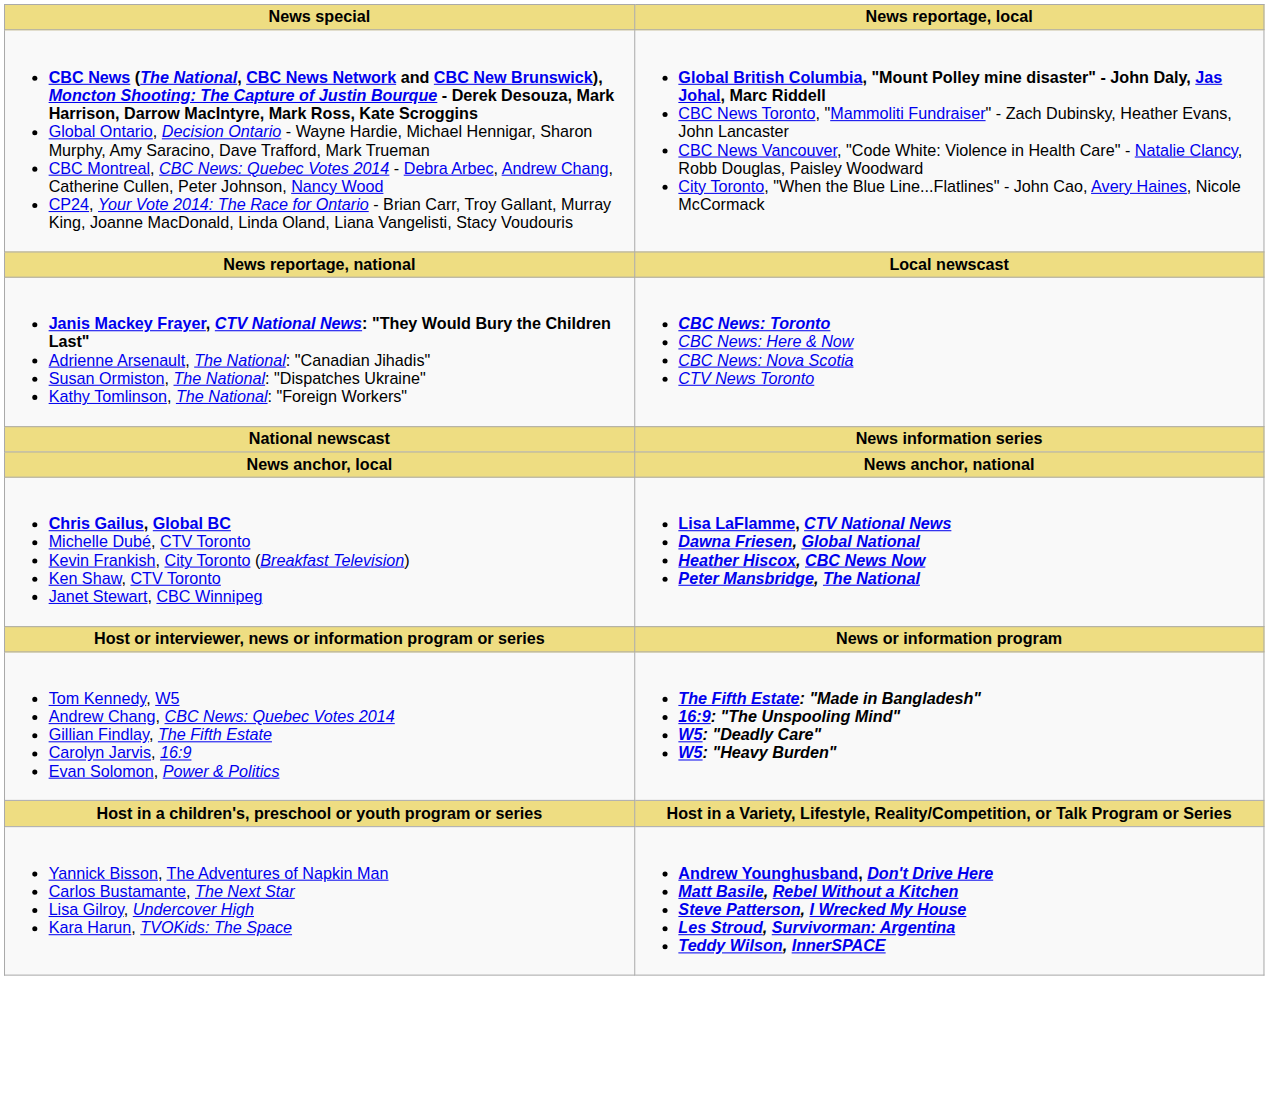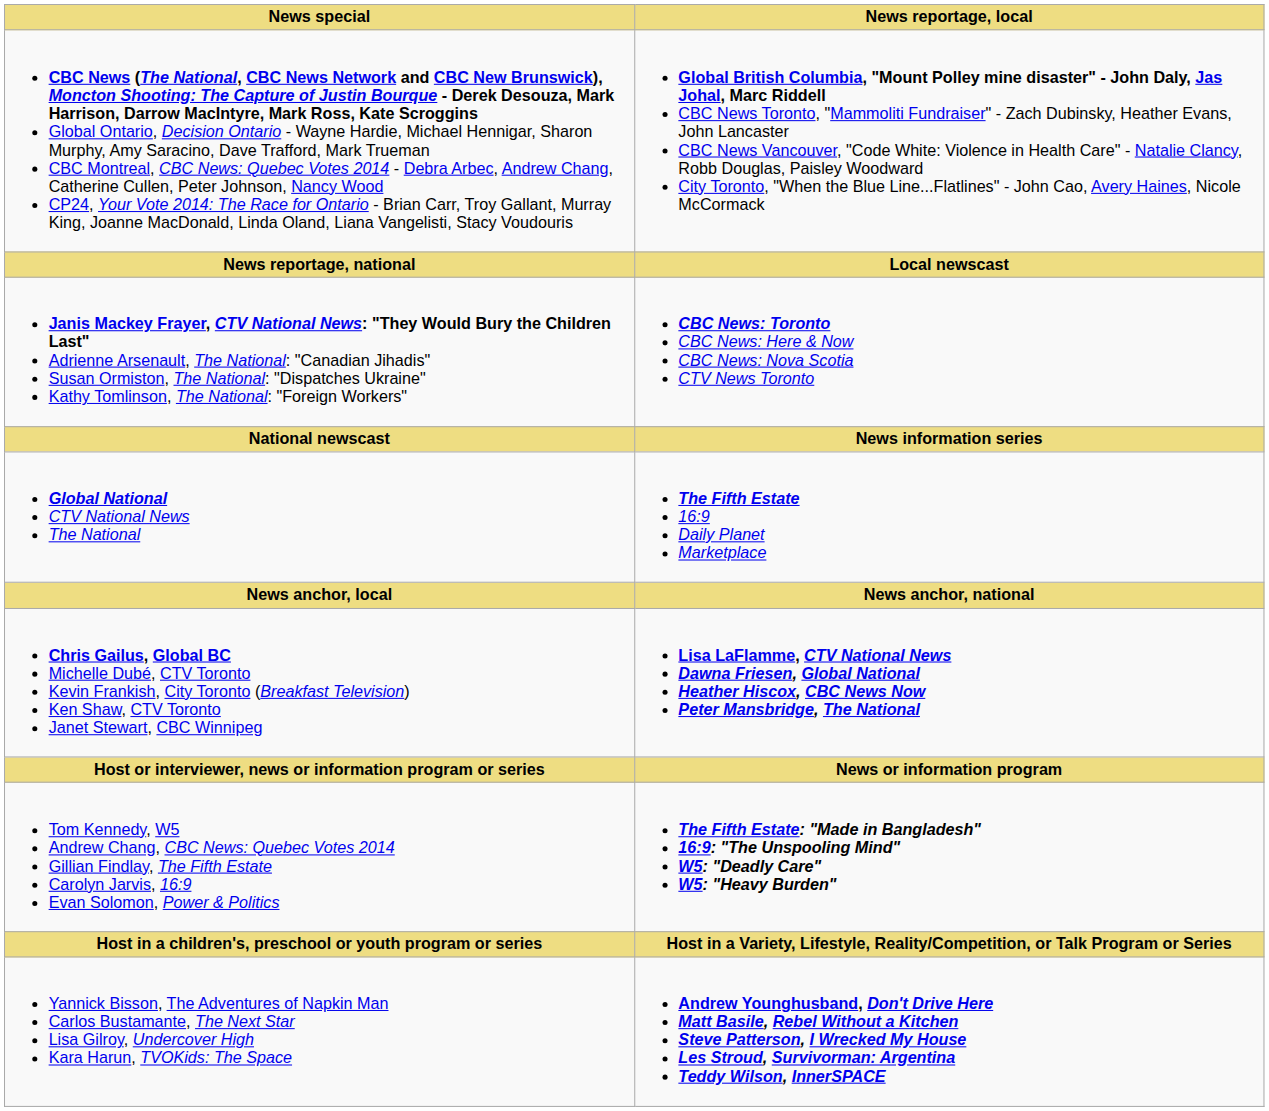 <table class=wikitable>
 <tr>
 <th style="background:#EEDD82; width:50%">News special</th>
 <th style="background:#EEDD82; width:50%">News reportage, local</th>
 </tr>
 <tr>
 <td valign="top"><br><ul><li> <strong><a href='#'>CBC News</a> (<em><a href='#'>The National</a></em>, <a href='#'>CBC News Network</a> and <a href='#'>CBC New Brunswick</a>), <em><a href='#'>Moncton Shooting: The Capture of Justin Bourque</a></em> - Derek Desouza, Mark Harrison, Darrow MacIntyre, Mark Ross, Kate Scroggins</strong></li><li><a href='#'>Global Ontario</a>, <em><a href='#'>Decision Ontario</a></em> - Wayne Hardie, Michael Hennigar, Sharon Murphy, Amy Saracino, Dave Trafford, Mark Trueman</li><li><a href='#'>CBC Montreal</a>, <em><a href='#'>CBC News: Quebec Votes 2014</a></em> - <a href='#'>Debra Arbec</a>, <a href='#'>Andrew Chang</a>, Catherine Cullen, Peter Johnson, <a href='#'>Nancy Wood</a></li><li><a href='#'>CP24</a>, <em><a href='#'>Your Vote 2014: The Race for Ontario</a></em> - Brian Carr, Troy Gallant, Murray King, Joanne MacDonald, Linda Oland, Liana Vangelisti, Stacy Voudouris</li></ul></td>
 <td valign="top"><br><ul><li> <strong><a href='#'>Global British Columbia</a>, "Mount Polley mine disaster" - John Daly, <a href='#'>Jas Johal</a>, Marc Riddell</strong></li><li><a href='#'>CBC News Toronto</a>, "<a href='#'>Mammoliti Fundraiser</a>" - Zach Dubinsky, Heather Evans, John Lancaster</li><li><a href='#'>CBC News Vancouver</a>, "Code White: Violence in Health Care" - <a href='#'>Natalie Clancy</a>, Robb Douglas, Paisley Woodward</li><li><a href='#'>City Toronto</a>, "When the Blue Line...Flatlines" - John Cao, <a href='#'>Avery Haines</a>, Nicole McCormack</li></ul></td>
 </tr>
 <tr>
 <th style="background:#EEDD82; width:50%">News reportage, national</th>
 <th style="background:#EEDD82; width:50%">Local newscast</th>
 </tr>
 <tr>
 <td valign="top"><br><ul><li> <strong><a href='#'>Janis Mackey Frayer</a>, <em><a href='#'>CTV National News</a></em>: "They Would Bury the Children Last"</strong></li><li><a href='#'>Adrienne Arsenault</a>, <em><a href='#'>The National</a></em>: "Canadian Jihadis"</li><li><a href='#'>Susan Ormiston</a>, <em><a href='#'>The National</a></em>: "Dispatches Ukraine"</li><li><a href='#'>Kathy Tomlinson</a>, <em><a href='#'>The National</a></em>: "Foreign Workers"</li></ul></td>
 <td valign="top"><br><ul><li> <strong><em><a href='#'>CBC News: Toronto</a></em></strong></li><li><em><a href='#'>CBC News: Here & Now</a></em></li><li><em><a href='#'>CBC News: Nova Scotia</a></em></li><li><em><a href='#'>CTV News Toronto</a></em></li></ul></td>
 </tr>
 <tr>
 <th style="background:#EEDD82; width:50%">National newscast</th>
 <th style="background:#EEDD82; width:50%">News information series</th>
+</tr>
+<tr>
+<td valign="top"><br><ul><li> <strong><em><a href='#'>Global National</a></em></strong></li><li><em><a href='#'>CTV National News</a></em></li><li><em><a href='#'>The National</a></em></li></ul></td>
+<td valign="top"><br><ul><li> <strong><em><a href='#'>The Fifth Estate</a></em></strong></li><li><em><a href='#'>16:9</a></em></li><li><em><a href='#'>Daily Planet</a></em></li><li><em><a href='#'>Marketplace</a></em></li></ul></td>
 </tr>
 <tr>
 <th style="background:#EEDD82; width:50%">News anchor, local</th>
 <th style="background:#EEDD82; width:50%">News anchor, national</th>
 </tr>
 <tr>
 <td valign="top"><br><ul><li> <strong><a href='#'>Chris Gailus</a>, <a href='#'>Global BC</a></strong></li><li><a href='#'>Michelle Dubé</a>, <a href='#'>CTV Toronto</a></li><li><a href='#'>Kevin Frankish</a>, <a href='#'>City Toronto</a> (<em><a href='#'>Breakfast Television</a></em>)</li><li><a href='#'>Ken Shaw</a>, <a href='#'>CTV Toronto</a></li><li><a href='#'>Janet Stewart</a>, <a href='#'>CBC Winnipeg</a></li></ul></td>
 <td valign="top"><br><ul><li> <strong><a href='#'>Lisa LaFlamme</a>, <em><a href='#'>CTV National News</a><strong><em></li><li><a href='#'>Dawna Friesen</a>, </em><a href='#'>Global National</a><em></li><li><a href='#'>Heather Hiscox</a>, </em><a href='#'>CBC News Now</a><em></li><li><a href='#'>Peter Mansbridge</a>, </em><a href='#'>The National</a><em></li></ul></td>
 </tr>
 <tr>
 <th style="background:#EEDD82; width:50%">Host or interviewer, news or information program or series</th>
 <th style="background:#EEDD82; width:50%">News or information program</th>
 </tr>
 <tr>
 <td valign="top"><br><ul><li> </strong><a href='#'>Tom Kennedy</a>, </em><a href='#'>W5</a></em></strong></li><li><a href='#'>Andrew Chang</a>, <em><a href='#'>CBC News: Quebec Votes 2014</a></em></li><li><a href='#'>Gillian Findlay</a>, <em><a href='#'>The Fifth Estate</a></em></li><li><a href='#'>Carolyn Jarvis</a>, <em><a href='#'>16:9</a></em></li><li><a href='#'>Evan Solomon</a>, <em><a href='#'>Power & Politics</a></em></li></ul></td>
 <td valign="top"><br><ul><li> <strong><em><a href='#'>The Fifth Estate</a><em>: "Made in Bangladesh"<strong></li><li></em><a href='#'>16:9</a><em>: "The Unspooling Mind"</li><li></em><a href='#'>W5</a><em>: "Deadly Care"</li><li></em><a href='#'>W5</a><em>: "Heavy Burden"</li></ul></td>
 </tr>
 <tr>
 <th style="background:#EEDD82; width:50%">Host in a children's, preschool or youth program or series</th>
 <th style="background:#EEDD82; width:50%">Host in a Variety, Lifestyle, Reality/Competition, or Talk Program or Series</th>
 </tr>
 <tr>
 <td valign="top"><br><ul><li> </strong><a href='#'>Yannick Bisson</a>, </em><a href='#'>The Adventures of Napkin Man</a></em></strong></li><li><a href='#'>Carlos Bustamante</a>, <em><a href='#'>The Next Star</a></em></li><li><a href='#'>Lisa Gilroy</a>, <em><a href='#'>Undercover High</a></em></li><li><a href='#'>Kara Harun</a>, <em><a href='#'>TVOKids: The Space</a></em></li></ul></td>
 <td valign="top"><br><ul><li> <strong><a href='#'>Andrew Younghusband</a>, <em><a href='#'>Don't Drive Here</a><strong><em></li><li><a href='#'>Matt Basile</a>, </em><a href='#'>Rebel Without a Kitchen</a><em></li><li><a href='#'>Steve Patterson</a>, </em><a href='#'>I Wrecked My House</a><em></li><li><a href='#'>Les Stroud</a>, </em><a href='#'>Survivorman: Argentina</a><em></li><li><a href='#'>Teddy Wilson</a>, </em><a href='#'>InnerSPACE</a><em></li></ul></td>
 </tr>
 </table>
